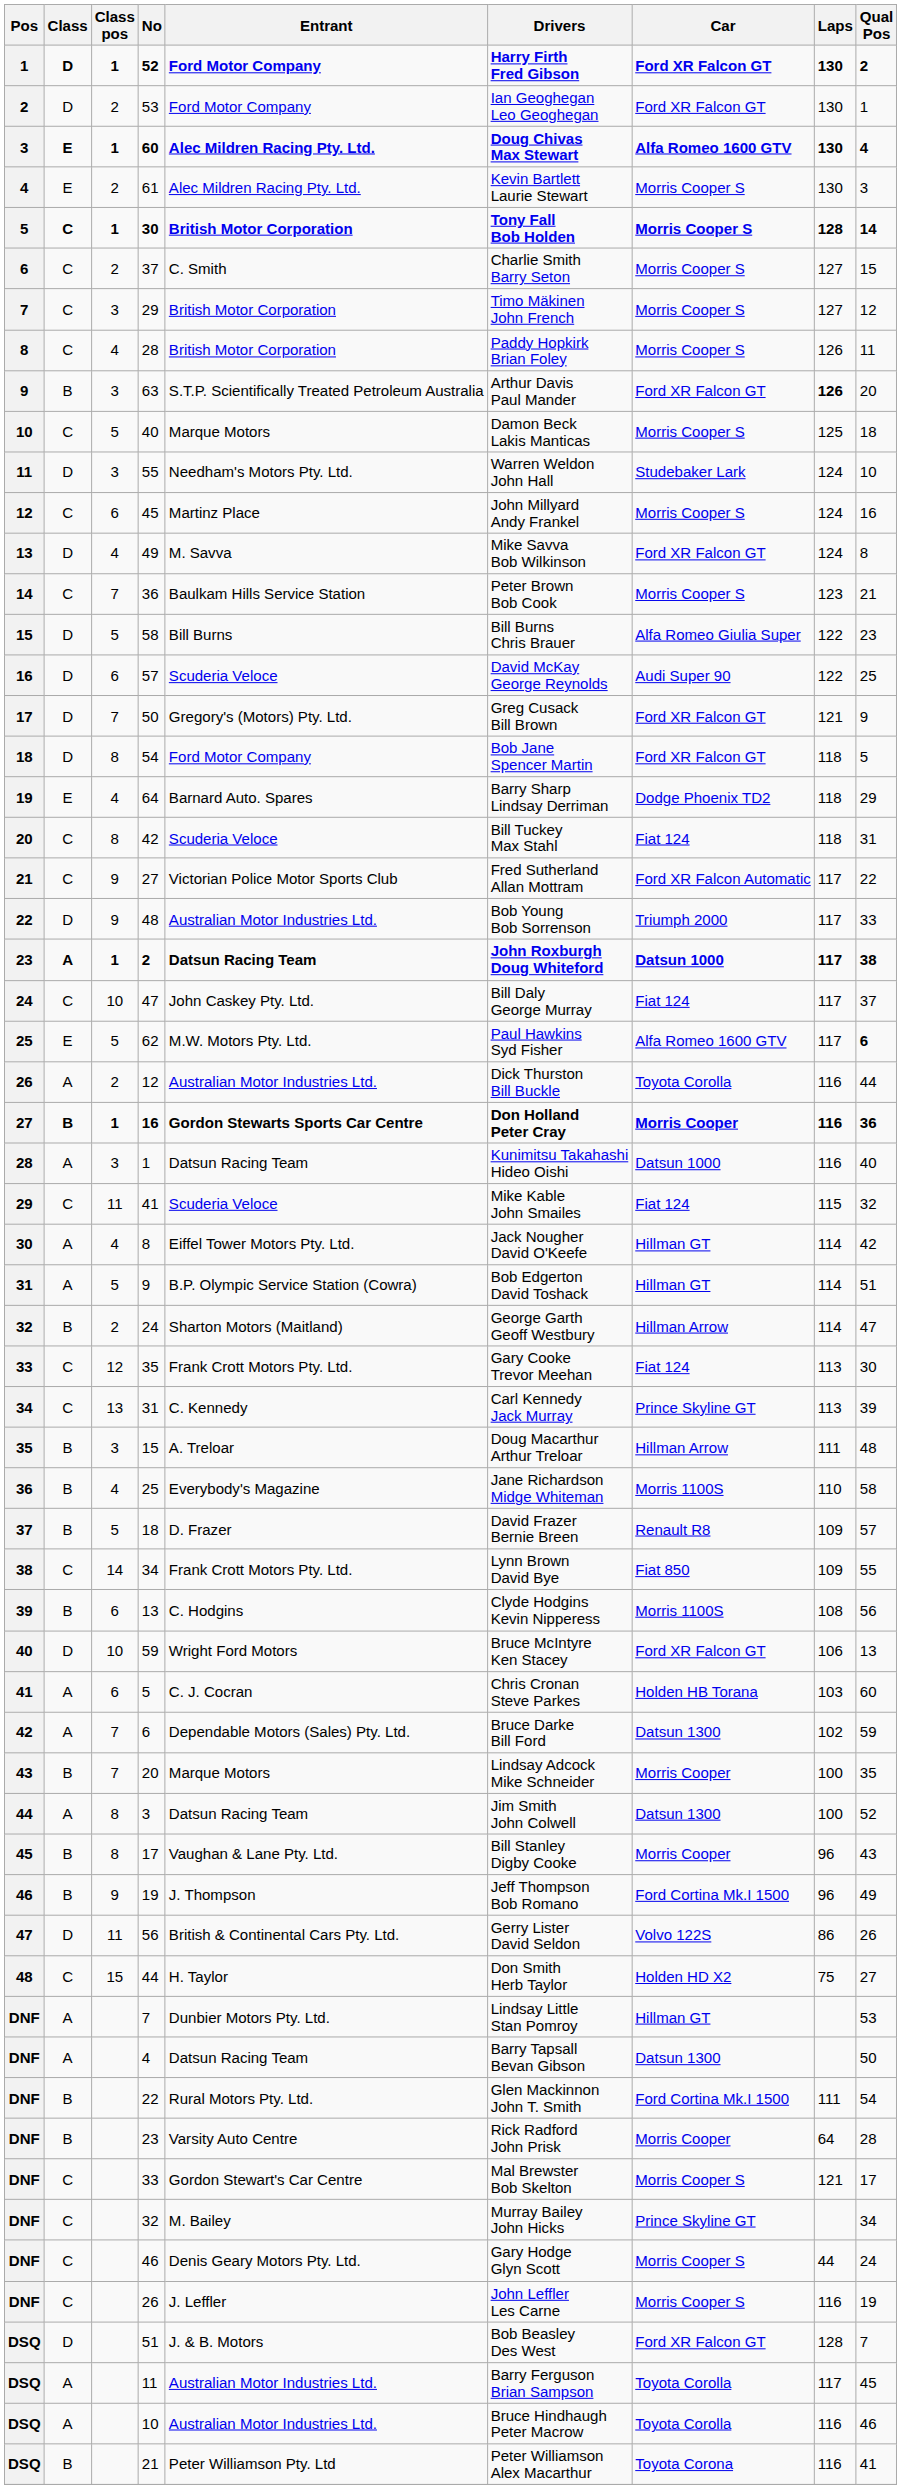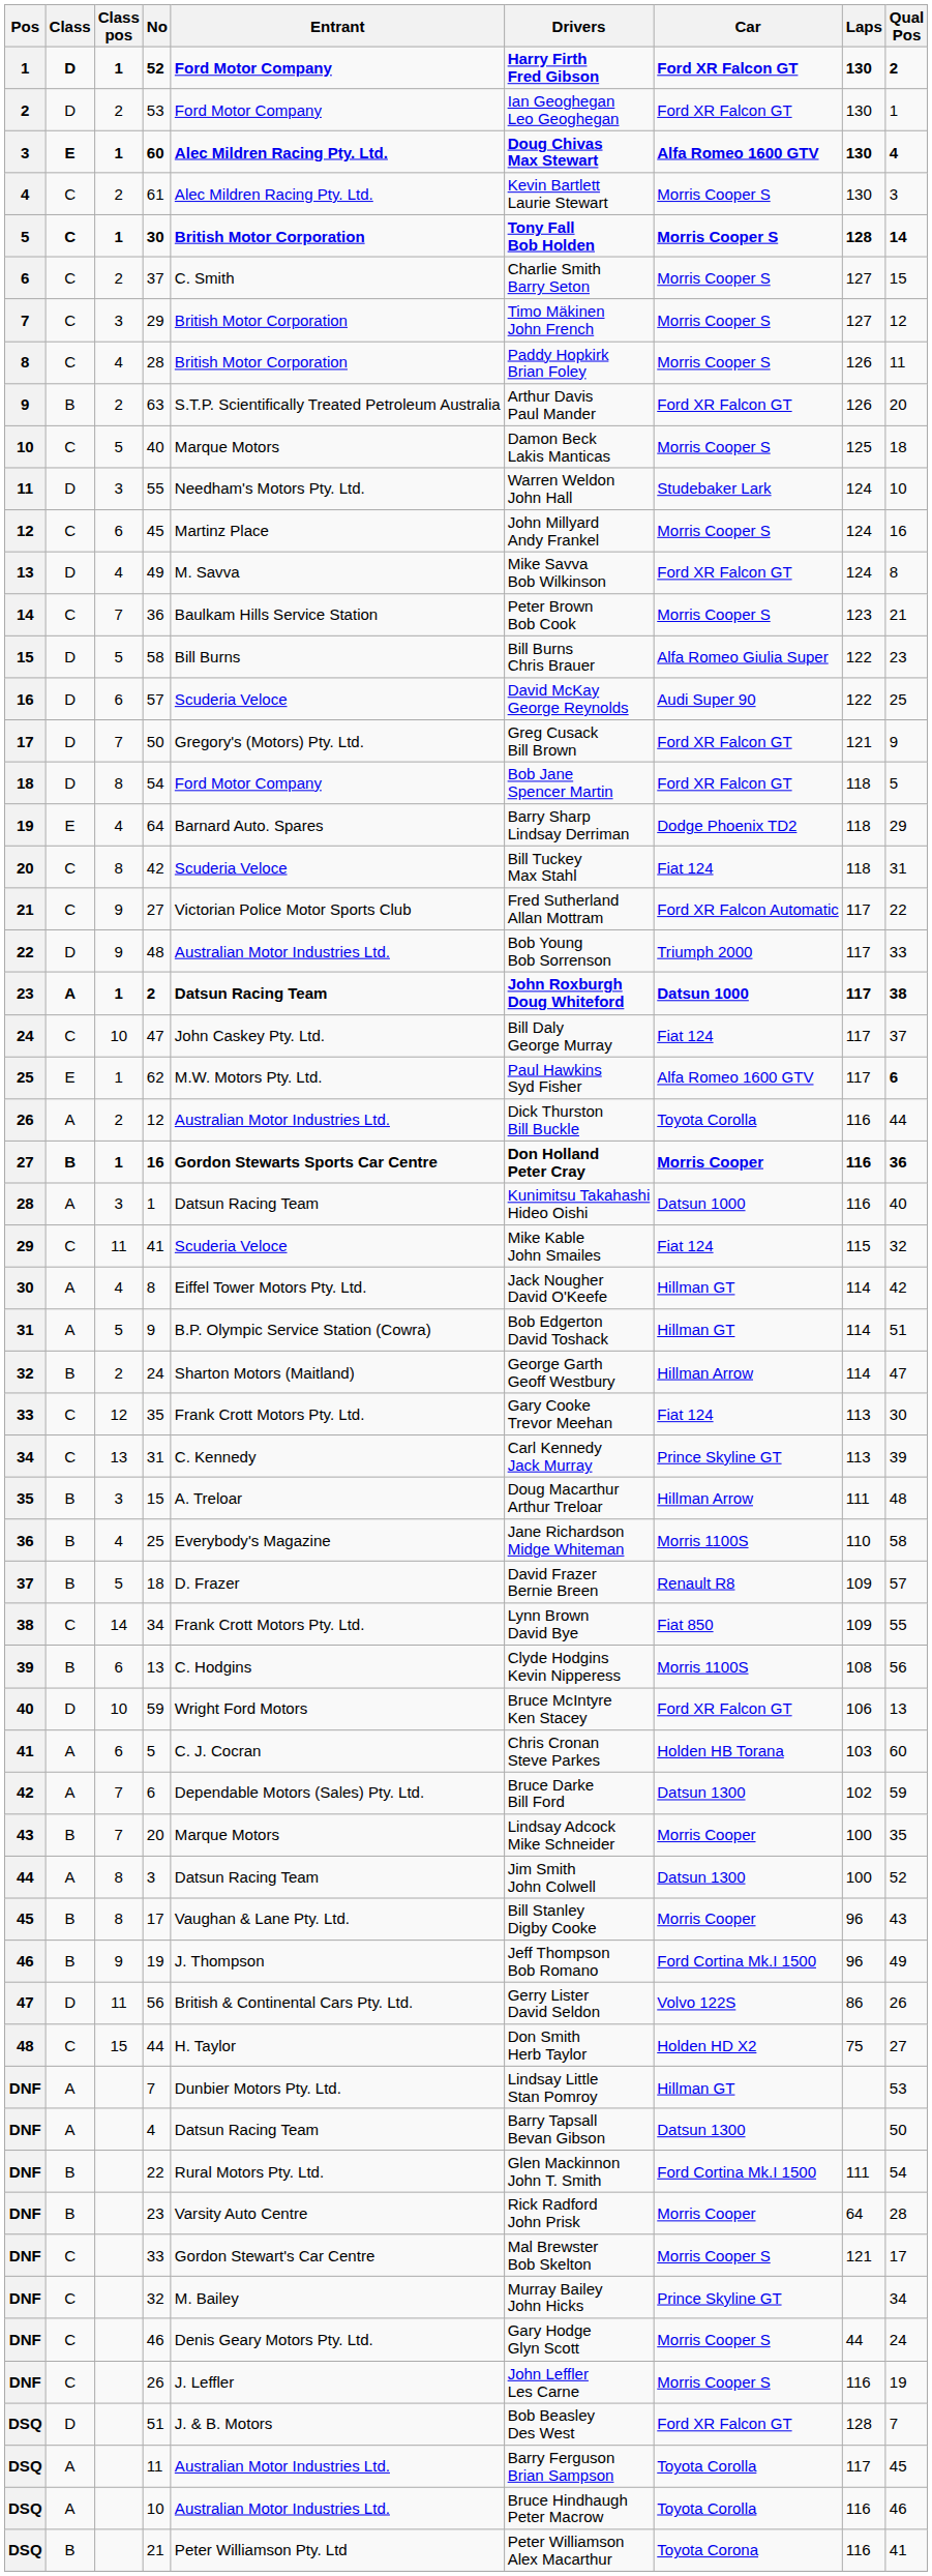 <table class="wikitable sortable" style="font-size: 95%;">
 <tr>
 <th>Pos</th>
 <th>Class</th>
 <th>Class<br>pos</th>
 <th>No</th>
 <th>Entrant</th>
 <th>Drivers</th>
 <th>Car</th>
 <th>Laps</th>
 <th>Qual<br>Pos</th>
 </tr>
 <tr style="font-weight:bold">
 <th>1</th>
 <td align="center">D</td>
 <td align="center">1</td>
 <td>52</td>
 <td><a href='#'>Ford Motor Company</a></td>
 <td> <a href='#'>Harry Firth</a><br> <a href='#'>Fred Gibson</a></td>
 <td><a href='#'>Ford XR Falcon GT</a></td>
 <td>130</td>
 <td>2</td>
 </tr>
 <tr>
 <th>2</th>
 <td align="center">D</td>
 <td align="center">2</td>
 <td>53</td>
 <td><a href='#'>Ford Motor Company</a></td>
 <td> <a href='#'>Ian Geoghegan</a><br> <a href='#'>Leo Geoghegan</a></td>
 <td><a href='#'>Ford XR Falcon GT</a></td>
 <td>130</td>
 <td>1</td>
 </tr>
 <tr style="font-weight:bold">
 <th>3</th>
 <td align="center">E</td>
 <td align="center">1</td>
 <td>60</td>
 <td><a href='#'>Alec Mildren Racing Pty. Ltd.</a></td>
 <td> <a href='#'>Doug Chivas</a><br> <a href='#'>Max Stewart</a></td>
 <td><a href='#'>Alfa Romeo 1600 GTV</a></td>
 <td>130</td>
 <td>4</td>
 </tr>
 <tr>
 <th>4</th>
-<td align="center">E</td>
+<td align="center">C</td>
 <td align="center">2</td>
 <td>61</td>
 <td><a href='#'>Alec Mildren Racing Pty. Ltd.</a></td>
 <td> <a href='#'>Kevin Bartlett</a><br> Laurie Stewart</td>
 <td><a href='#'>Morris Cooper S</a></td>
 <td>130</td>
 <td>3</td>
 </tr>
 <tr style="font-weight:bold">
 <th>5</th>
 <td align="center">C</td>
 <td align="center">1</td>
 <td>30</td>
 <td><a href='#'>British Motor Corporation</a></td>
 <td> <a href='#'>Tony Fall</a><br> <a href='#'>Bob Holden</a></td>
 <td><a href='#'>Morris Cooper S</a></td>
 <td>128</td>
 <td>14</td>
 </tr>
 <tr>
 <th>6</th>
 <td align="center">C</td>
 <td align="center">2</td>
 <td>37</td>
 <td>C. Smith</td>
 <td> Charlie Smith <br> <a href='#'>Barry Seton</a></td>
 <td><a href='#'>Morris Cooper S</a></td>
 <td>127</td>
 <td>15</td>
 </tr>
 <tr>
 <th>7</th>
 <td align="center">C</td>
 <td align="center">3</td>
 <td>29</td>
 <td><a href='#'>British Motor Corporation</a></td>
 <td> <a href='#'>Timo Mäkinen</a><br> <a href='#'>John French</a></td>
 <td><a href='#'>Morris Cooper S</a></td>
 <td>127</td>
 <td>12</td>
 </tr>
 <tr>
 <th>8</th>
 <td align="center">C</td>
 <td align="center">4</td>
 <td>28</td>
 <td><a href='#'>British Motor Corporation</a></td>
 <td> <a href='#'>Paddy Hopkirk</a><br> <a href='#'>Brian Foley</a></td>
 <td><a href='#'>Morris Cooper S</a></td>
 <td>126</td>
 <td>11</td>
 </tr>
 <tr>
 <th>9</th>
 <td align="center">B</td>
-<td align="center">3</td>
+<td align="center">2</td>
 <td>63</td>
 <td>S.T.P. Scientifically Treated Petroleum Australia</td>
 <td> Arthur Davis <br> Paul Mander</td>
 <td><a href='#'>Ford XR Falcon GT</a></td>
-<td><strong>126</strong></td>
+<td>126</td>
 <td>20</td>
 </tr>
 <tr>
 <th>10</th>
 <td align="center">C</td>
 <td align="center">5</td>
 <td>40</td>
 <td>Marque Motors</td>
 <td> Damon Beck <br> Lakis Manticas</td>
 <td><a href='#'>Morris Cooper S</a></td>
 <td>125</td>
 <td>18</td>
 </tr>
 <tr>
 <th>11</th>
 <td align="center">D</td>
 <td align="center">3</td>
 <td>55</td>
 <td>Needham's Motors Pty. Ltd.</td>
 <td> Warren Weldon <br> John Hall</td>
 <td><a href='#'>Studebaker Lark</a></td>
 <td>124</td>
 <td>10</td>
 </tr>
 <tr>
 <th>12</th>
 <td align="center">C</td>
 <td align="center">6</td>
 <td>45</td>
 <td>Martinz Place</td>
 <td> John Millyard <br> Andy Frankel</td>
 <td><a href='#'>Morris Cooper S</a></td>
 <td>124</td>
 <td>16</td>
 </tr>
 <tr>
 <th>13</th>
 <td align="center">D</td>
 <td align="center">4</td>
 <td>49</td>
 <td>M. Savva</td>
 <td> Mike Savva <br> Bob Wilkinson</td>
 <td><a href='#'>Ford XR Falcon GT</a></td>
 <td>124</td>
 <td>8</td>
 </tr>
 <tr>
 <th>14</th>
 <td align="center">C</td>
 <td align="center">7</td>
 <td>36</td>
 <td>Baulkam Hills Service Station</td>
 <td> Peter Brown<br> Bob Cook</td>
 <td><a href='#'>Morris Cooper S</a></td>
 <td>123</td>
 <td>21</td>
 </tr>
 <tr>
 <th>15</th>
 <td align="center">D</td>
 <td align="center">5</td>
 <td>58</td>
 <td>Bill Burns</td>
 <td> Bill Burns<br> Chris Brauer</td>
 <td><a href='#'>Alfa Romeo Giulia Super</a></td>
 <td>122</td>
 <td>23</td>
 </tr>
 <tr>
 <th>16</th>
 <td align="center">D</td>
 <td align="center">6</td>
 <td>57</td>
 <td><a href='#'>Scuderia Veloce</a></td>
 <td> <a href='#'>David McKay</a><br> <a href='#'>George Reynolds</a></td>
 <td><a href='#'>Audi Super 90</a></td>
 <td>122</td>
 <td>25</td>
 </tr>
 <tr>
 <th>17</th>
 <td align="center">D</td>
 <td align="center">7</td>
 <td>50</td>
 <td>Gregory's (Motors) Pty. Ltd.</td>
 <td> Greg Cusack<br> Bill Brown</td>
 <td><a href='#'>Ford XR Falcon GT</a></td>
 <td>121</td>
 <td>9</td>
 </tr>
 <tr>
 <th>18</th>
 <td align="center">D</td>
 <td align="center">8</td>
 <td>54</td>
 <td><a href='#'>Ford Motor Company</a></td>
 <td> <a href='#'>Bob Jane</a><br> <a href='#'>Spencer Martin</a></td>
 <td><a href='#'>Ford XR Falcon GT</a></td>
 <td>118</td>
 <td>5</td>
 </tr>
 <tr>
 <th>19</th>
 <td align="center">E</td>
 <td align="center">4</td>
 <td>64</td>
 <td>Barnard Auto. Spares</td>
 <td> Barry Sharp<br> Lindsay Derriman</td>
 <td><a href='#'>Dodge Phoenix TD2</a></td>
 <td>118</td>
 <td>29</td>
 </tr>
 <tr>
 <th>20</th>
 <td align="center">C</td>
 <td align="center">8</td>
 <td>42</td>
 <td><a href='#'>Scuderia Veloce</a></td>
 <td> Bill Tuckey<br> Max Stahl</td>
 <td><a href='#'>Fiat 124</a></td>
 <td>118</td>
 <td>31</td>
 </tr>
 <tr>
 <th>21</th>
 <td align="center">C</td>
 <td align="center">9</td>
 <td>27</td>
 <td>Victorian Police Motor Sports Club</td>
 <td> Fred Sutherland<br> Allan Mottram</td>
 <td><a href='#'>Ford XR Falcon Automatic</a></td>
 <td>117</td>
 <td>22</td>
 </tr>
 <tr>
 <th>22</th>
 <td align="center">D</td>
 <td align="center">9</td>
 <td>48</td>
 <td><a href='#'>Australian Motor Industries Ltd.</a></td>
 <td> Bob Young<br> Bob Sorrenson</td>
 <td><a href='#'>Triumph 2000</a></td>
 <td>117</td>
 <td>33</td>
 </tr>
 <tr style="font-weight:bold">
 <th>23</th>
 <td align="center">A</td>
 <td align="center">1</td>
 <td>2</td>
 <td>Datsun Racing Team</td>
 <td> <a href='#'>John Roxburgh</a><br> <a href='#'>Doug Whiteford</a></td>
 <td><a href='#'>Datsun 1000</a></td>
 <td>117</td>
 <td>38</td>
 </tr>
 <tr>
 <th>24</th>
 <td align="center">C</td>
 <td align="center">10</td>
 <td>47</td>
 <td>John Caskey Pty. Ltd.</td>
 <td> Bill Daly<br> George Murray</td>
 <td><a href='#'>Fiat 124</a></td>
 <td>117</td>
 <td>37</td>
 </tr>
 <tr>
 <th>25</th>
 <td align="center">E</td>
-<td align="center">5</td>
+<td align="center">1</td>
 <td>62</td>
 <td>M.W. Motors Pty. Ltd.</td>
 <td> <a href='#'>Paul Hawkins</a><br> Syd Fisher</td>
 <td><a href='#'>Alfa Romeo 1600 GTV</a></td>
 <td>117</td>
 <td><strong>6</strong></td>
 </tr>
 <tr>
 <th>26</th>
 <td align="center">A</td>
 <td align="center">2</td>
 <td>12</td>
 <td><a href='#'>Australian Motor Industries Ltd.</a></td>
 <td> Dick Thurston<br> <a href='#'>Bill Buckle</a></td>
 <td><a href='#'>Toyota Corolla</a></td>
 <td>116</td>
 <td>44</td>
 </tr>
 <tr style="font-weight:bold">
 <th>27</th>
 <td align="center">B</td>
 <td align="center">1</td>
 <td>16</td>
 <td>Gordon Stewarts Sports Car Centre</td>
 <td> Don Holland<br> Peter Cray</td>
 <td><a href='#'>Morris Cooper</a></td>
 <td>116</td>
 <td>36</td>
 </tr>
 <tr>
 <th>28</th>
 <td align="center">A</td>
 <td align="center">3</td>
 <td>1</td>
 <td>Datsun Racing Team</td>
 <td> <a href='#'>Kunimitsu Takahashi</a><br> Hideo Oishi</td>
 <td><a href='#'>Datsun 1000</a></td>
 <td>116</td>
 <td>40</td>
 </tr>
 <tr>
 <th>29</th>
 <td align="center">C</td>
 <td align="center">11</td>
 <td>41</td>
 <td><a href='#'>Scuderia Veloce</a></td>
 <td> Mike Kable<br> John Smailes</td>
 <td><a href='#'>Fiat 124</a></td>
 <td>115</td>
 <td>32</td>
 </tr>
 <tr>
 <th>30</th>
 <td align="center">A</td>
 <td align="center">4</td>
 <td>8</td>
 <td>Eiffel Tower Motors Pty. Ltd.</td>
 <td> Jack Nougher<br> David O'Keefe</td>
 <td><a href='#'>Hillman GT</a></td>
 <td>114</td>
 <td>42</td>
 </tr>
 <tr>
 <th>31</th>
 <td align="center">A</td>
 <td align="center">5</td>
 <td>9</td>
 <td>B.P. Olympic Service Station (Cowra)</td>
 <td> Bob Edgerton<br> David Toshack</td>
 <td><a href='#'>Hillman GT</a></td>
 <td>114</td>
 <td>51</td>
 </tr>
 <tr>
 <th>32</th>
 <td align="center">B</td>
 <td align="center">2</td>
 <td>24</td>
 <td>Sharton Motors (Maitland)</td>
 <td> George Garth<br> Geoff Westbury</td>
 <td><a href='#'>Hillman Arrow</a></td>
 <td>114</td>
 <td>47</td>
 </tr>
 <tr>
 <th>33</th>
 <td align="center">C</td>
 <td align="center">12</td>
 <td>35</td>
 <td>Frank Crott Motors Pty. Ltd.</td>
 <td> Gary Cooke<br> Trevor Meehan</td>
 <td><a href='#'>Fiat 124</a></td>
 <td>113</td>
 <td>30</td>
 </tr>
 <tr>
 <th>34</th>
 <td align="center">C</td>
 <td align="center">13</td>
 <td>31</td>
 <td>C. Kennedy</td>
 <td> Carl Kennedy<br> <a href='#'>Jack Murray</a></td>
 <td><a href='#'>Prince Skyline GT</a></td>
 <td>113</td>
 <td>39</td>
 </tr>
 <tr>
 <th>35</th>
 <td align="center">B</td>
 <td align="center">3</td>
 <td>15</td>
 <td>A. Treloar</td>
 <td> Doug Macarthur<br> Arthur Treloar</td>
 <td><a href='#'>Hillman Arrow</a></td>
 <td>111</td>
 <td>48</td>
 </tr>
 <tr>
 <th>36</th>
 <td align="center">B</td>
 <td align="center">4</td>
 <td>25</td>
 <td>Everybody's Magazine</td>
 <td> Jane Richardson<br> <a href='#'>Midge Whiteman</a></td>
 <td><a href='#'>Morris 1100S</a></td>
 <td>110</td>
 <td>58</td>
 </tr>
 <tr>
 <th>37</th>
 <td align="center">B</td>
 <td align="center">5</td>
 <td>18</td>
 <td>D. Frazer</td>
 <td> David Frazer<br> Bernie Breen</td>
 <td><a href='#'>Renault R8</a></td>
 <td>109</td>
 <td>57</td>
 </tr>
 <tr>
 <th>38</th>
 <td align="center">C</td>
 <td align="center">14</td>
 <td>34</td>
 <td>Frank Crott Motors Pty. Ltd.</td>
 <td> Lynn Brown<br> David Bye</td>
 <td><a href='#'>Fiat 850</a></td>
 <td>109</td>
 <td>55</td>
 </tr>
 <tr>
 <th>39</th>
 <td align="center">B</td>
 <td align="center">6</td>
 <td>13</td>
 <td>C. Hodgins</td>
 <td> Clyde Hodgins<br> Kevin Nipperess</td>
 <td><a href='#'>Morris 1100S</a></td>
 <td>108</td>
 <td>56</td>
 </tr>
 <tr>
 <th>40</th>
 <td align="center">D</td>
 <td align="center">10</td>
 <td>59</td>
 <td>Wright Ford Motors</td>
 <td> Bruce McIntyre<br> Ken Stacey</td>
 <td><a href='#'>Ford XR Falcon GT</a></td>
 <td>106</td>
 <td>13</td>
 </tr>
 <tr>
 <th>41</th>
 <td align="center">A</td>
 <td align="center">6</td>
 <td>5</td>
 <td>C. J. Cocran</td>
 <td> Chris Cronan<br> Steve Parkes</td>
 <td><a href='#'>Holden HB Torana</a></td>
 <td>103</td>
 <td>60</td>
 </tr>
 <tr>
 <th>42</th>
 <td align="center">A</td>
 <td align="center">7</td>
 <td>6</td>
 <td>Dependable Motors (Sales) Pty. Ltd.</td>
 <td> Bruce Darke<br> Bill Ford</td>
 <td><a href='#'>Datsun 1300</a></td>
 <td>102</td>
 <td>59</td>
 </tr>
 <tr>
 <th>43</th>
 <td align="center">B</td>
 <td align="center">7</td>
 <td>20</td>
 <td>Marque Motors</td>
 <td> Lindsay Adcock<br> Mike Schneider</td>
 <td><a href='#'>Morris Cooper</a></td>
 <td>100</td>
 <td>35</td>
 </tr>
 <tr>
 <th>44</th>
 <td align="center">A</td>
 <td align="center">8</td>
 <td>3</td>
 <td>Datsun Racing Team</td>
 <td> Jim Smith<br> John Colwell</td>
 <td><a href='#'>Datsun 1300</a></td>
 <td>100</td>
 <td>52</td>
 </tr>
 <tr>
 <th>45</th>
 <td align="center">B</td>
 <td align="center">8</td>
 <td>17</td>
 <td>Vaughan & Lane Pty. Ltd.</td>
 <td> Bill Stanley<br> Digby Cooke</td>
 <td><a href='#'>Morris Cooper</a></td>
 <td>96</td>
 <td>43</td>
 </tr>
 <tr>
 <th>46</th>
 <td align="center">B</td>
 <td align="center">9</td>
 <td>19</td>
 <td>J. Thompson</td>
 <td> Jeff Thompson<br> Bob Romano</td>
 <td><a href='#'>Ford Cortina Mk.I 1500</a></td>
 <td>96</td>
 <td>49</td>
 </tr>
 <tr>
 <th>47</th>
 <td align="center">D</td>
 <td align="center">11</td>
 <td>56</td>
 <td>British & Continental Cars Pty. Ltd.</td>
 <td> Gerry Lister<br> David Seldon</td>
 <td><a href='#'>Volvo 122S</a></td>
 <td>86</td>
 <td>26</td>
 </tr>
 <tr>
 <th>48</th>
 <td align="center">C</td>
 <td align="center">15</td>
 <td>44</td>
 <td>H. Taylor</td>
 <td> Don Smith<br> Herb Taylor</td>
 <td><a href='#'>Holden HD X2</a></td>
 <td>75</td>
 <td>27</td>
 </tr>
 <tr>
 <th>DNF</th>
 <td align="center">A</td>
 <td align="center"></td>
 <td>7</td>
 <td>Dunbier Motors Pty. Ltd.</td>
 <td> Lindsay Little<br> Stan Pomroy</td>
 <td><a href='#'>Hillman GT</a></td>
 <td></td>
 <td>53</td>
 </tr>
 <tr>
 <th>DNF</th>
 <td align="center">A</td>
 <td align="center"></td>
 <td>4</td>
 <td>Datsun Racing Team</td>
 <td> Barry Tapsall<br> Bevan Gibson</td>
 <td><a href='#'>Datsun 1300</a></td>
 <td></td>
 <td>50</td>
 </tr>
 <tr>
 <th>DNF</th>
 <td align="center">B</td>
 <td align="center"></td>
 <td>22</td>
 <td>Rural Motors Pty. Ltd.</td>
 <td> Glen Mackinnon<br> John T. Smith</td>
 <td><a href='#'>Ford Cortina Mk.I 1500</a></td>
 <td>111 </td>
 <td>54</td>
 </tr>
 <tr>
 <th>DNF</th>
 <td align="center">B</td>
 <td align="center"></td>
 <td>23</td>
 <td>Varsity Auto Centre</td>
 <td> Rick Radford<br> John Prisk</td>
 <td><a href='#'>Morris Cooper</a></td>
 <td>64</td>
 <td>28</td>
 </tr>
 <tr>
 <th>DNF</th>
 <td align="center">C</td>
 <td align="center"></td>
 <td>33</td>
 <td>Gordon Stewart's Car Centre</td>
 <td> Mal Brewster<br> Bob Skelton</td>
 <td><a href='#'>Morris Cooper S</a></td>
 <td>121 </td>
 <td>17</td>
 </tr>
 <tr>
 <th>DNF</th>
 <td align="center">C</td>
 <td align="center"></td>
 <td>32</td>
 <td>M. Bailey</td>
 <td> Murray Bailey<br> John Hicks</td>
 <td><a href='#'>Prince Skyline GT</a></td>
 <td></td>
 <td>34</td>
 </tr>
 <tr>
 <th>DNF</th>
 <td align="center">C</td>
 <td align="center"></td>
 <td>46</td>
 <td>Denis Geary Motors Pty. Ltd.</td>
 <td> Gary Hodge<br> Glyn Scott</td>
 <td><a href='#'>Morris Cooper S</a></td>
 <td>44 </td>
 <td>24</td>
 </tr>
 <tr>
 <th>DNF</th>
 <td align="center">C</td>
 <td align="center"></td>
 <td>26</td>
 <td>J. Leffler</td>
 <td> <a href='#'>John Leffler</a><br> Les Carne</td>
 <td><a href='#'>Morris Cooper S</a></td>
 <td>116</td>
 <td>19</td>
 </tr>
 <tr>
 <th>DSQ</th>
 <td align="center">D</td>
 <td align="center"></td>
 <td>51</td>
 <td>J. & B. Motors</td>
 <td> Bob Beasley<br> Des West</td>
 <td><a href='#'>Ford XR Falcon GT</a></td>
 <td>128</td>
 <td>7</td>
 </tr>
 <tr>
 <th>DSQ</th>
 <td align="center">A</td>
 <td align="center"></td>
 <td>11</td>
 <td><a href='#'>Australian Motor Industries Ltd.</a></td>
 <td> Barry Ferguson<br> <a href='#'>Brian Sampson</a></td>
 <td><a href='#'>Toyota Corolla</a></td>
 <td>117</td>
 <td>45</td>
 </tr>
 <tr>
 <th>DSQ</th>
 <td align="center">A</td>
 <td align="center"></td>
 <td>10</td>
 <td><a href='#'>Australian Motor Industries Ltd.</a></td>
 <td> Bruce Hindhaugh<br> Peter Macrow</td>
 <td><a href='#'>Toyota Corolla</a></td>
 <td>116</td>
 <td>46</td>
 </tr>
 <tr>
 <th>DSQ</th>
 <td align="center">B</td>
 <td align="center"></td>
 <td>21</td>
 <td>Peter Williamson Pty. Ltd</td>
 <td> Peter Williamson<br> Alex Macarthur</td>
 <td><a href='#'>Toyota Corona</a></td>
 <td>116</td>
 <td>41</td>
 </tr>
 <tr>
 </tr>
 </table>
